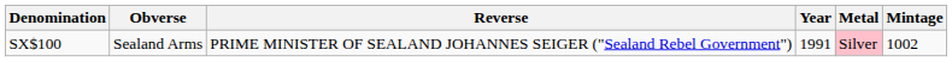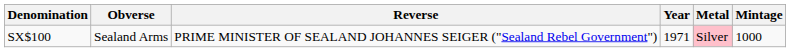 <table class="wikitable">
 <tr>
 <th>Denomination</th>
 <th>Obverse</th>
 <th>Reverse</th>
 <th>Year</th>
 <th>Metal</th>
 <th>Mintage</th>
 </tr>
 <tr>
 <td>SX$100</td>
 <td>Sealand Arms</td>
 <td>PRIME MINISTER OF SEALAND JOHANNES SEIGER ("<a href='#'>Sealand Rebel Government</a>")</td>
-<td>1991</td>
+<td>1971</td>
 <td style="background: pink;">Silver</td>
-<td>1002</td>
+<td>1000</td>
 </tr>
 </table>
